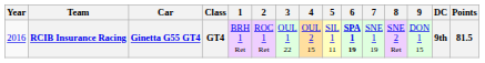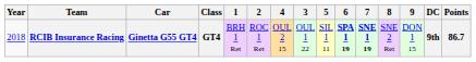 <table class="wikitable" style="text-align:center; font-size:85%">
 <tr>
 <th>Year</th>
 <th>Team</th>
 <th>Car</th>
 <th>Class</th>
 <th>1</th>
 <th>2</th>
+<th>4</th>
 <th>3</th>
-<th>4</th>
 <th>5</th>
 <th>6</th>
 <th>7</th>
 <th>8</th>
 <th>9</th>
 <th>DC</th>
 <th>Points</th>
 </tr>
 <tr>
-<td><a href='#'>2016</a></td>
+<td><a href='#'>2018</a></td>
 <th><a href='#'>RCIB Insurance Racing</a></th>
 <th><a href='#'>Ginetta G55 GT4</a></th>
 <th><span>GT4</span></th>
 <td style="background:#EFCFFF;"><a href='#'>BRH<br>1</a><br><small>Ret</small></td>
 <td style="background:#EFCFFF;"><a href='#'>ROC<br>1</a><br><small>Ret</small></td>
+<td style="background:#FFDF9F;"><a href='#'>OUL<br>2</a><br><small>15</small></td>
 <td style="background:#DFFFDF;"><a href='#'>OUL<br>1</a><br><small>22</small></td>
-<td style="background:#FFDF9F;"><a href='#'>OUL<br>2</a><br><small>15</small></td>
 <td style="background:#FFFFBF;"><a href='#'>SIL<br>1</a><br><small>11</small></td>
 <td style="background:#DFFFDF;"><strong><a href='#'>SPA<br>1</a><br><small>19</small></strong></td>
-<td style="background:#DFFFDF;"><a href='#'>SNE<br>1</a><br><small>19</small></td>
+<td style="background:#DFFFDF;"><strong><a href='#'>SNE<br>1</a><br><small>19</small></strong></td>
 <td style="background:#EFCFFF;"><a href='#'>SNE<br>2</a><br><small>Ret</small></td>
 <td style="background:#DFFFDF;"><a href='#'>DON<br>1</a><br><small>15</small></td>
 <th>9th</th>
-<th>81.5</th>
+<th>86.7</th>
 </tr>
 </table>
